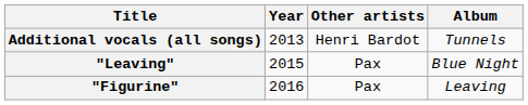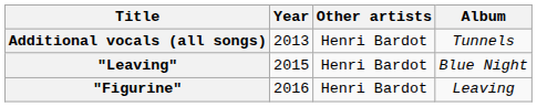 <table class="wikitable sortable plainrowheaders" style="text-align: center;">
 <tr>
 <th scope="col">Title</th>
 <th scope="col">Year</th>
 <th scope="col">Other artists</th>
 <th scope="col">Album</th>
 </tr>
 <tr>
 <th scope="row">Additional vocals (all songs)</th>
 <td>2013</td>
 <td>Henri Bardot</td>
 <td><em>Tunnels</em></td>
 </tr>
 <tr>
 <th scope="row">"Leaving"</th>
 <td>2015</td>
-<td>Pax</td>
+<td>Henri Bardot</td>
 <td><em>Blue Night</em></td>
 </tr>
 <tr>
 <th scope="row">"Figurine"</th>
 <td>2016</td>
-<td>Pax</td>
+<td>Henri Bardot</td>
 <td><em>Leaving</em></td>
 </tr>
 </table>
